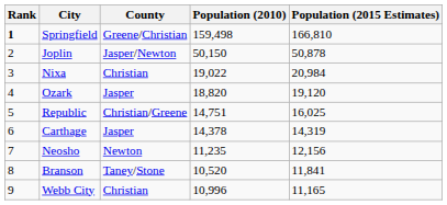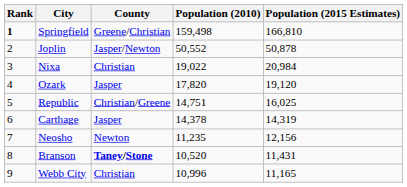 <table class="wikitable" border="1">
 <tr>
 <th>Rank</th>
 <th>City</th>
 <th>County</th>
 <th>Population (2010)</th>
 <th>Population (2015 Estimates)</th>
 </tr>
 <tr>
 <td><strong>1</strong></td>
 <td><a href='#'>Springfield</a></td>
 <td><a href='#'>Greene</a>/<a href='#'>Christian</a></td>
 <td>159,498</td>
 <td>166,810</td>
 </tr>
 <tr>
 <td>2</td>
 <td><a href='#'>Joplin</a></td>
 <td><a href='#'>Jasper</a>/<a href='#'>Newton</a></td>
-<td>50,150</td>
+<td>50,552</td>
 <td>50,878</td>
 </tr>
 <tr>
 <td>3</td>
 <td><a href='#'>Nixa</a></td>
 <td><a href='#'>Christian</a></td>
 <td>19,022</td>
 <td>20,984</td>
 </tr>
 <tr>
 <td>4</td>
 <td><a href='#'>Ozark</a></td>
 <td><a href='#'>Jasper</a></td>
-<td>18,820</td>
+<td>17,820</td>
 <td>19,120</td>
 </tr>
 <tr>
 <td>5</td>
 <td><a href='#'>Republic</a></td>
 <td><a href='#'>Christian</a>/<a href='#'>Greene</a></td>
 <td>14,751</td>
 <td>16,025</td>
 </tr>
 <tr>
 <td>6</td>
 <td><a href='#'>Carthage</a></td>
 <td><a href='#'>Jasper</a></td>
 <td>14,378</td>
 <td>14,319</td>
 </tr>
 <tr>
 <td>7</td>
 <td><a href='#'>Neosho</a></td>
 <td><a href='#'>Newton</a></td>
 <td>11,235</td>
 <td>12,156</td>
 </tr>
 <tr>
 <td>8</td>
 <td><a href='#'>Branson</a></td>
-<td><a href='#'>Taney</a>/<a href='#'>Stone</a></td>
+<td><strong><a href='#'>Taney</a>/<a href='#'>Stone</a></strong></td>
 <td>10,520</td>
-<td>11,841</td>
+<td>11,431</td>
 </tr>
 <tr>
 <td>9</td>
 <td><a href='#'>Webb City</a></td>
 <td><a href='#'>Christian</a></td>
 <td>10,996</td>
 <td>11,165</td>
 </tr>
 </table>
